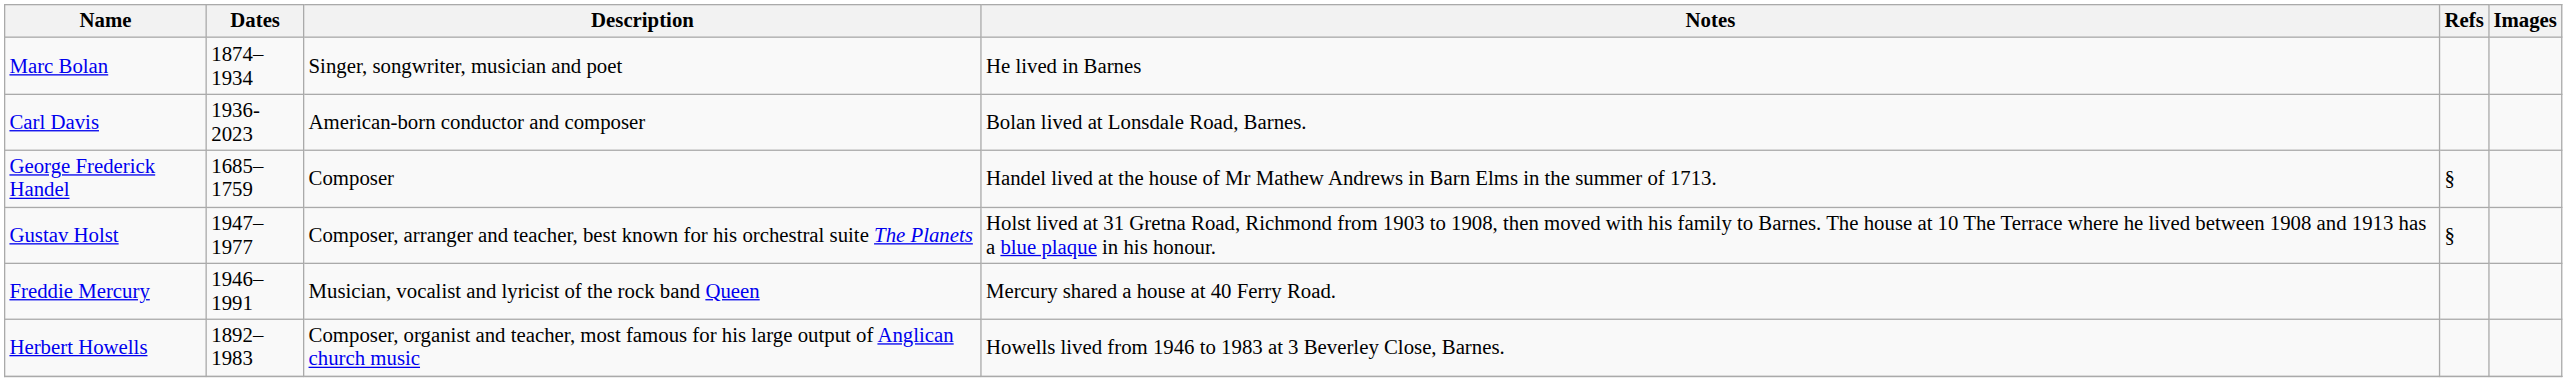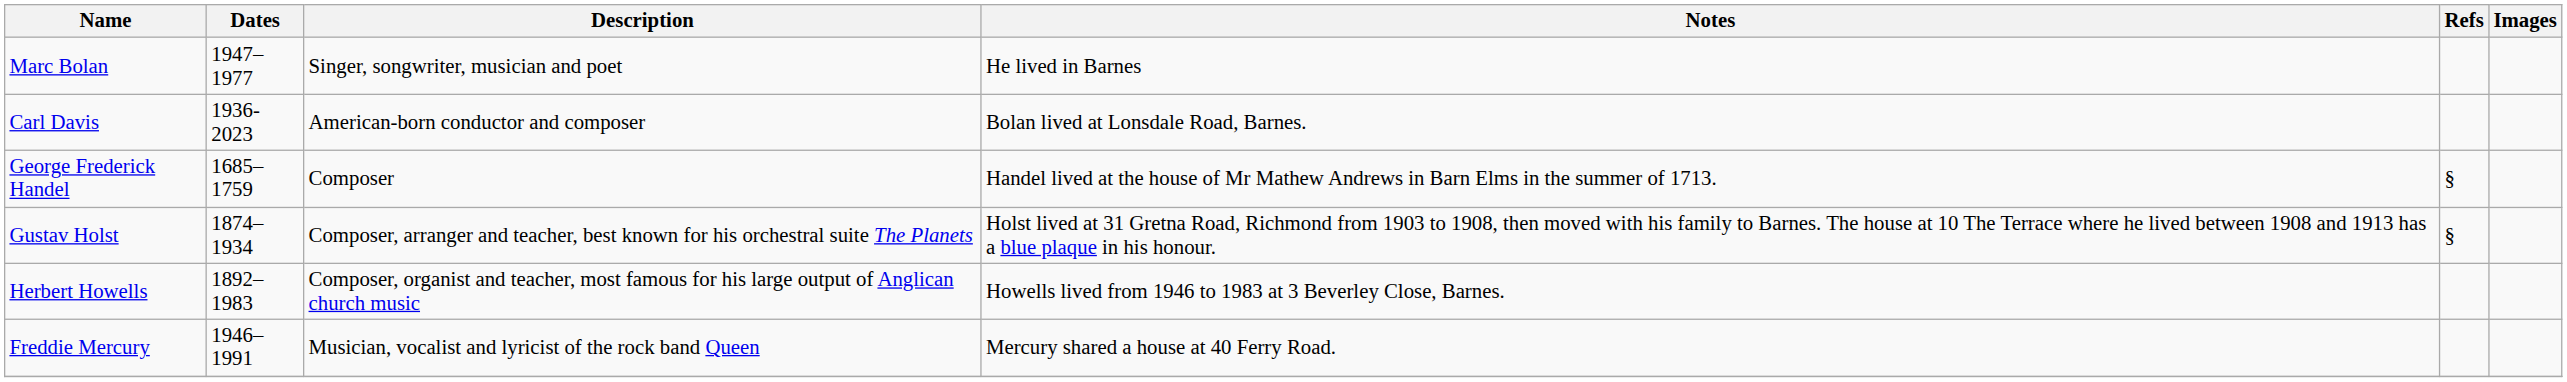 <table class="wikitable sortable">
 <tr>
 <th>Name</th>
 <th>Dates</th>
 <th>Description</th>
 <th>Notes</th>
 <th>Refs</th>
 <th>Images</th>
 </tr>
 <tr>
 <td><a href='#'>Marc Bolan</a></td>
-<td>1874–1934</td>
+<td>1947–1977</td>
 <td>Singer, songwriter, musician and poet</td>
 <td>He lived in Barnes</td>
 <td></td>
 <td></td>
 </tr>
 <tr>
 <td><a href='#'>Carl Davis</a></td>
 <td>1936-2023</td>
 <td>American-born conductor and composer</td>
 <td>Bolan lived at Lonsdale Road, Barnes.</td>
 <td></td>
 <td></td>
 </tr>
 <tr>
 <td><a href='#'>George Frederick Handel</a></td>
 <td>1685–1759</td>
 <td>Composer</td>
 <td>Handel lived at the house of Mr Mathew Andrews in Barn Elms in the summer of 1713.</td>
 <td>§</td>
 <td></td>
 </tr>
 <tr>
 <td><a href='#'>Gustav Holst</a></td>
-<td>1947–1977</td>
+<td>1874–1934</td>
 <td>Composer, arranger and teacher, best known for his orchestral suite <em><a href='#'>The Planets</a></em></td>
 <td>Holst lived at 31 Gretna Road, Richmond from 1903 to 1908, then moved with his family to Barnes. The house at 10 The Terrace where he lived between 1908 and 1913 has a <a href='#'>blue plaque</a> in his honour.</td>
 <td>§</td>
+<td></td>
+</tr>
+<tr>
+<td><a href='#'>Herbert Howells</a></td>
+<td>1892–1983</td>
+<td>Composer, organist and teacher, most famous for his large output of <a href='#'>Anglican church music</a></td>
+<td>Howells lived from 1946 to 1983 at 3 Beverley Close, Barnes.</td>
+<td></td>
 <td></td>
 </tr>
 <tr>
 <td><a href='#'>Freddie Mercury</a></td>
 <td>1946–1991</td>
 <td>Musician, vocalist and lyricist of the rock band <a href='#'>Queen</a></td>
 <td>Mercury shared a house at 40 Ferry Road.</td>
 <td></td>
 <td></td>
 </tr>
 <tr>
-<td><a href='#'>Herbert Howells</a></td>
-<td>1892–1983</td>
-<td>Composer, organist and teacher, most famous for his large output of <a href='#'>Anglican church music</a></td>
-<td>Howells lived from 1946 to 1983 at 3 Beverley Close, Barnes.</td>
-<td></td>
-<td></td>
-</tr>
-<tr>
 </tr>
 </table>
